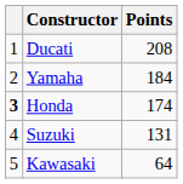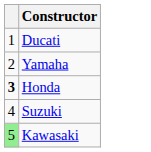 <table class="wikitable" style="font-size: 95%;">
 <tr>
 <th></th>
 <th>Constructor</th>
-<th>Points</th>
 </tr>
 <tr>
 <td align=center>1</td>
 <td> <a href='#'>Ducati</a></td>
-<td align=right>208</td>
 </tr>
 <tr>
 <td align=center>2</td>
 <td> <a href='#'>Yamaha</a></td>
-<td align=right>184</td>
 </tr>
 <tr>
 <td align=center><strong>3</strong></td>
 <td> <a href='#'>Honda</a></td>
-<td align=right>174</td>
 </tr>
 <tr>
 <td align=center>4</td>
 <td> <a href='#'>Suzuki</a></td>
-<td align=right>131</td>
 </tr>
 <tr>
-<td align=center>5</td>
+<td align=center style="background: lightgreen;">5</td>
 <td> <a href='#'>Kawasaki</a></td>
-<td align=right>64</td>
 </tr>
 </table>
